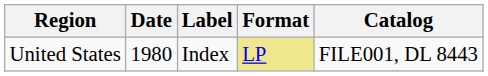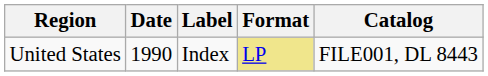 <table class="wikitable">
 <tr>
 <th>Region</th>
 <th>Date</th>
 <th>Label</th>
 <th>Format</th>
 <th>Catalog</th>
 </tr>
 <tr>
 <td>United States</td>
-<td>1980</td>
+<td>1990</td>
 <td>Index</td>
 <td style="background: khaki;"><a href='#'>LP</a></td>
 <td>FILE001, DL 8443</td>
 </tr>
 </table>
